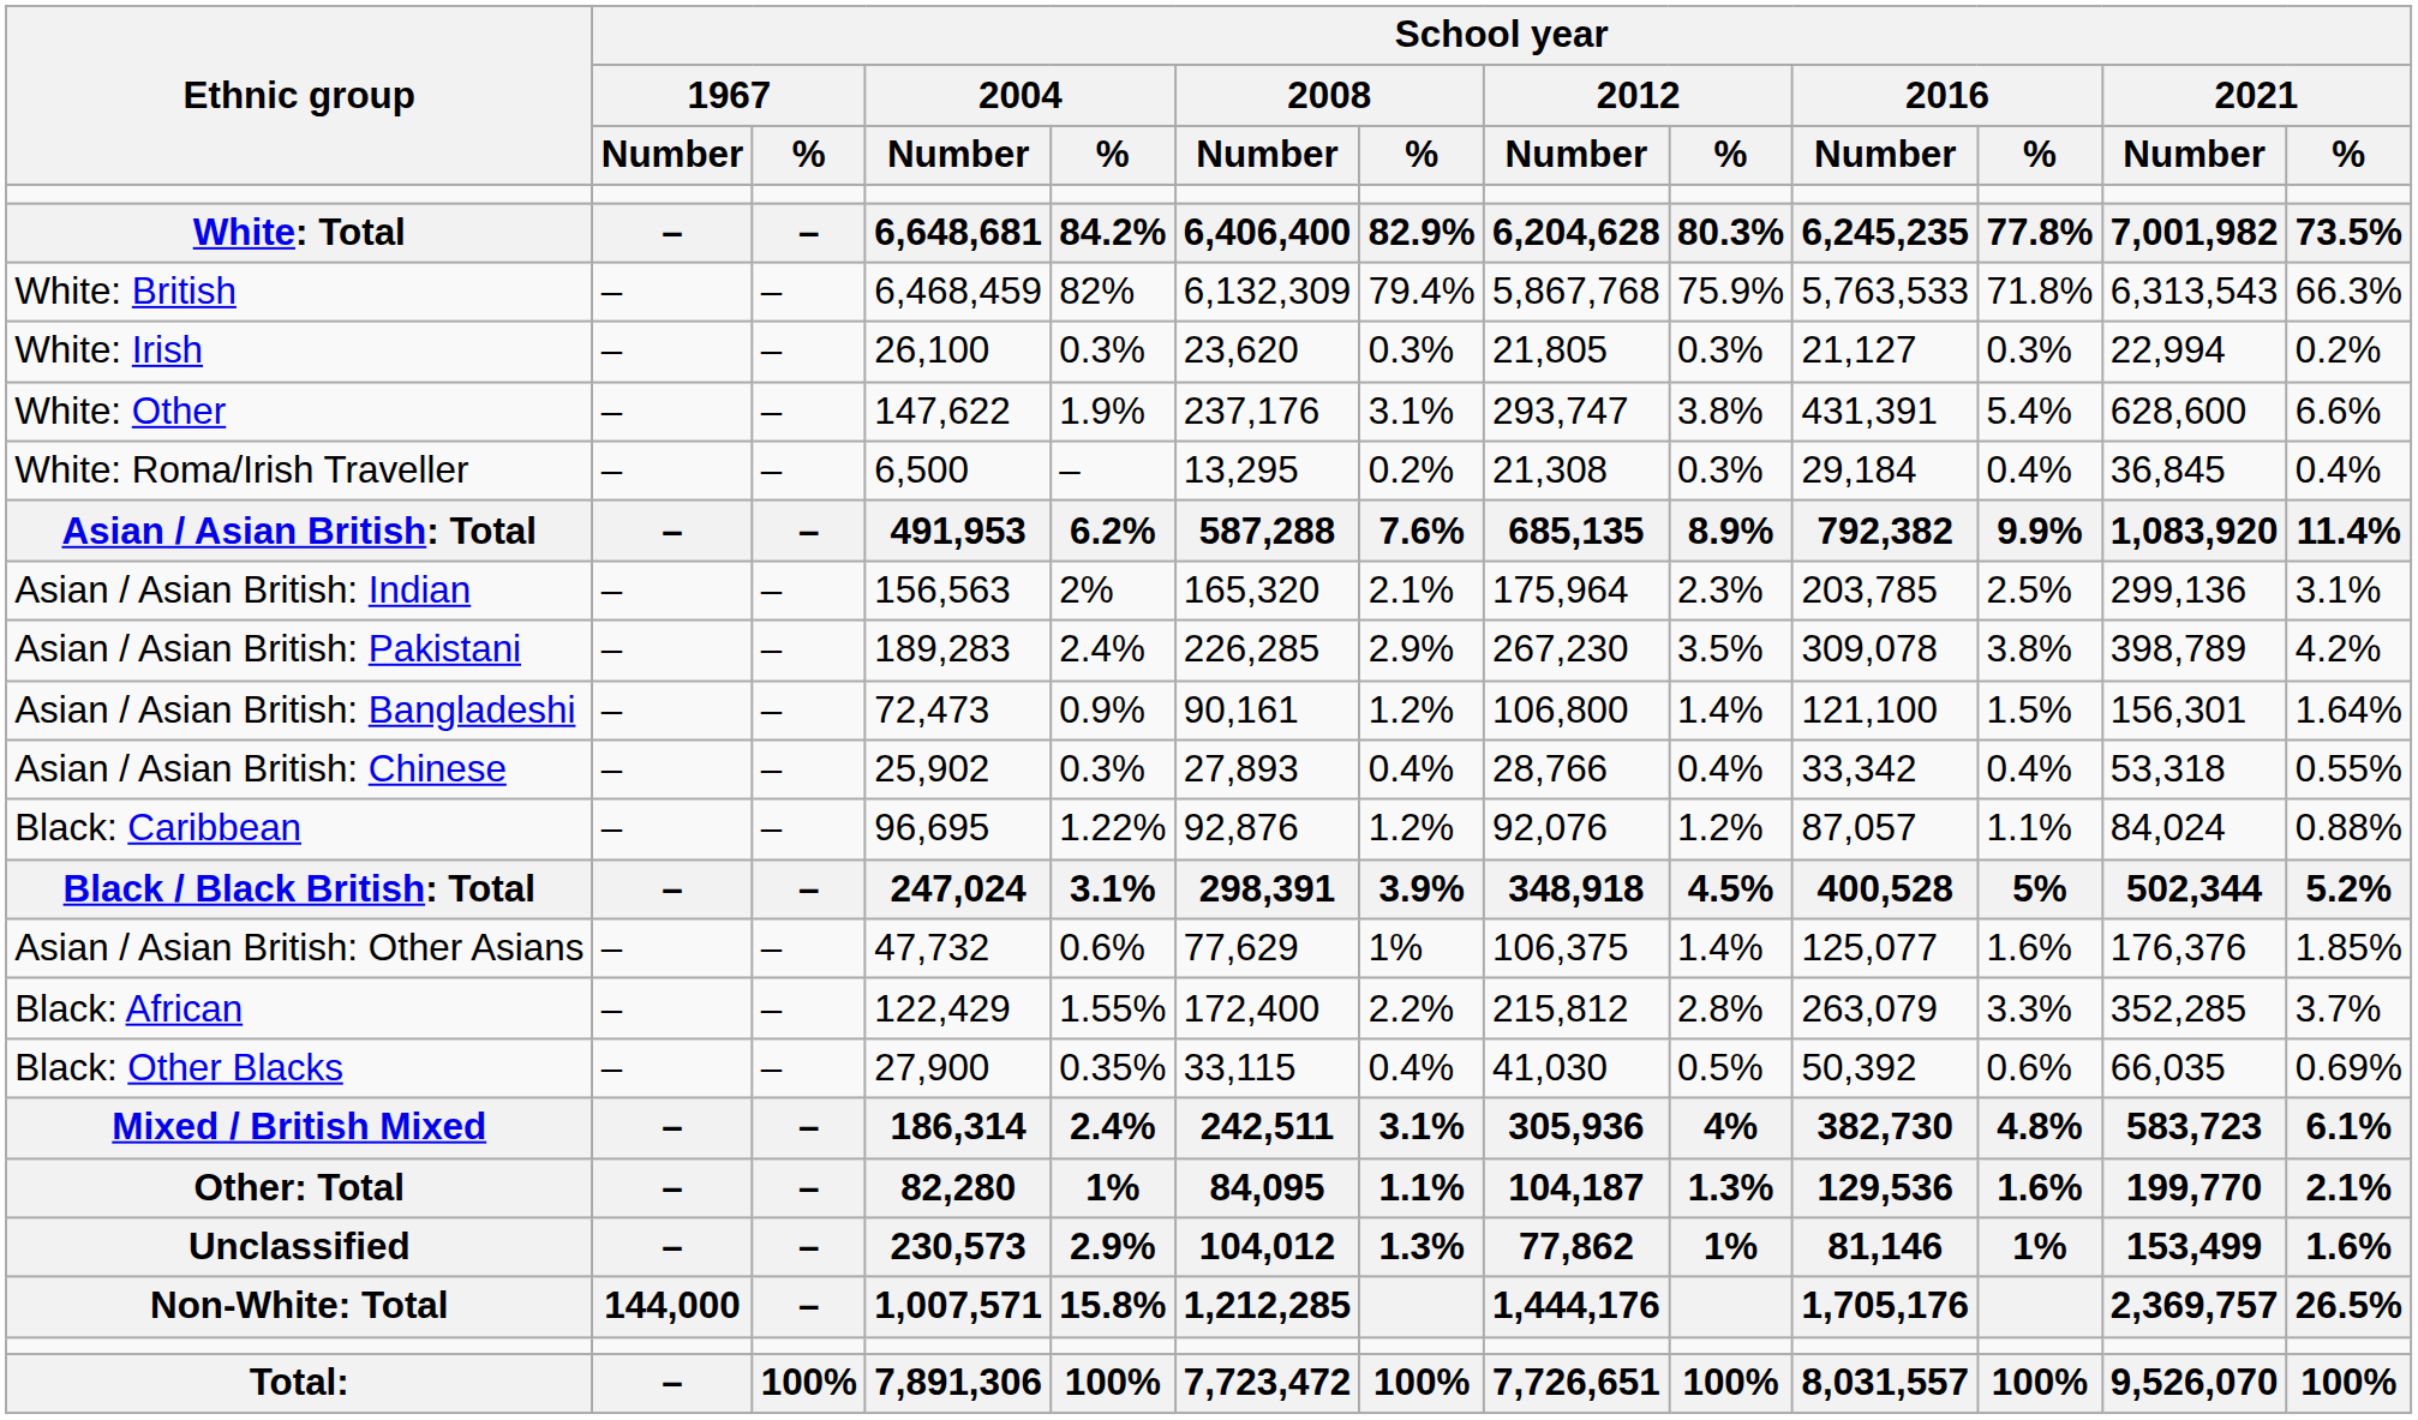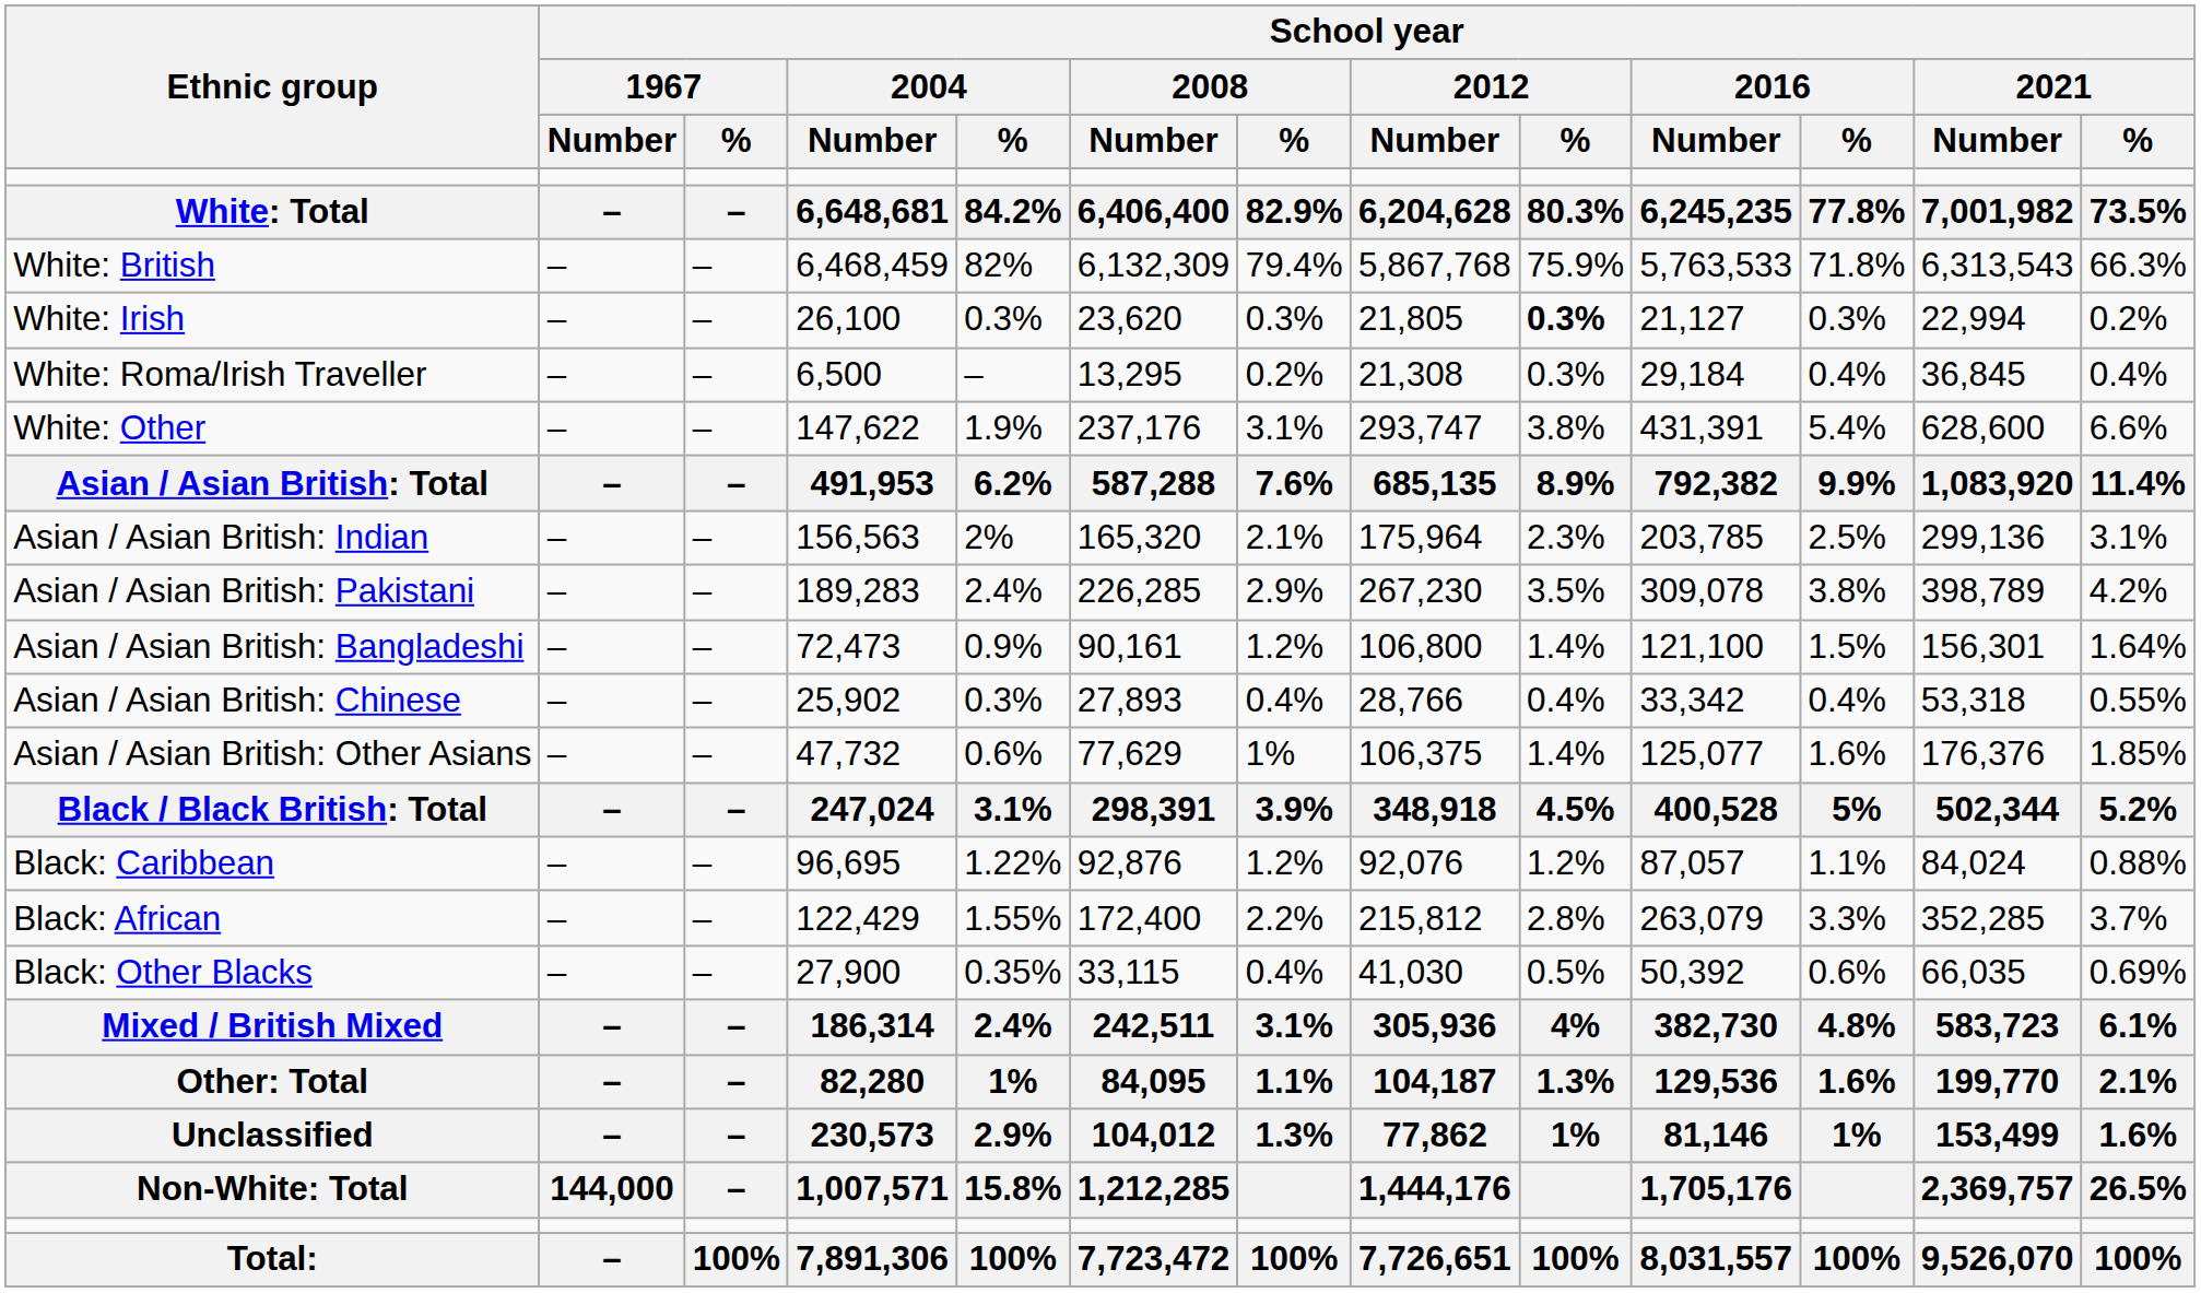 <table class="wikitable">
 <tr>
 <th rowspan="3">Ethnic group</th>
 <th colspan="12">School year</th>
 </tr>
 <tr>
 <th colspan="2">1967</th>
 <th colspan="2">2004</th>
 <th colspan="2">2008</th>
 <th colspan="2">2012</th>
 <th colspan="2">2016</th>
 <th colspan="2">2021</th>
 </tr>
 <tr>
 <th>Number</th>
 <th>%</th>
 <th>Number</th>
 <th>%</th>
 <th>Number</th>
 <th>%</th>
 <th>Number</th>
 <th>%</th>
 <th>Number</th>
 <th>%</th>
 <th>Number</th>
 <th>%</th>
 </tr>
 <tr>
 <td></td>
 <td></td>
 <td></td>
 <td></td>
 <td></td>
 <td></td>
 <td></td>
 <td></td>
 <td></td>
 <td></td>
 <td></td>
 <td></td>
 <td></td>
 </tr>
 <tr>
 <th><a href='#'>White</a>: Total</th>
 <th>–</th>
 <th>–</th>
 <th>6,648,681</th>
 <th>84.2%</th>
 <th>6,406,400</th>
 <th>82.9%</th>
 <th>6,204,628</th>
 <th>80.3%</th>
 <th>6,245,235</th>
 <th>77.8%</th>
 <th>7,001,982</th>
 <th>73.5%</th>
 </tr>
 <tr>
 <td>White: <a href='#'>British</a></td>
 <td>–</td>
 <td>–</td>
 <td>6,468,459</td>
 <td>82%</td>
 <td>6,132,309</td>
 <td>79.4%</td>
 <td>5,867,768</td>
 <td>75.9%</td>
 <td>5,763,533</td>
 <td>71.8%</td>
 <td>6,313,543</td>
 <td>66.3%</td>
 </tr>
 <tr>
 <td>White: <a href='#'>Irish</a></td>
 <td>–</td>
 <td>–</td>
 <td>26,100</td>
 <td>0.3%</td>
 <td>23,620</td>
 <td>0.3%</td>
 <td>21,805</td>
-<td>0.3%</td>
+<td><strong>0.3%</strong></td>
 <td>21,127</td>
 <td>0.3%</td>
 <td>22,994</td>
 <td>0.2%</td>
+</tr>
+<tr>
+<td>White: Roma/Irish Traveller</td>
+<td>–</td>
+<td>–</td>
+<td>6,500</td>
+<td>–</td>
+<td>13,295</td>
+<td>0.2%</td>
+<td>21,308</td>
+<td>0.3%</td>
+<td>29,184</td>
+<td>0.4%</td>
+<td>36,845</td>
+<td>0.4%</td>
 </tr>
 <tr>
 <td>White: <a href='#'>Other</a></td>
 <td>–</td>
 <td>–</td>
 <td>147,622</td>
 <td>1.9%</td>
 <td>237,176</td>
 <td>3.1%</td>
 <td>293,747</td>
 <td>3.8%</td>
 <td>431,391</td>
 <td>5.4%</td>
 <td>628,600</td>
 <td>6.6%</td>
-</tr>
-<tr>
-<td>White: Roma/Irish Traveller</td>
-<td>–</td>
-<td>–</td>
-<td>6,500</td>
-<td>–</td>
-<td>13,295</td>
-<td>0.2%</td>
-<td>21,308</td>
-<td>0.3%</td>
-<td>29,184</td>
-<td>0.4%</td>
-<td>36,845</td>
-<td>0.4%</td>
 </tr>
 <tr>
 <th><a href='#'>Asian / Asian British</a>: Total</th>
 <th>–</th>
 <th>–</th>
 <th>491,953</th>
 <th>6.2%</th>
 <th>587,288</th>
 <th>7.6%</th>
 <th>685,135</th>
 <th>8.9%</th>
 <th>792,382</th>
 <th>9.9%</th>
 <th>1,083,920</th>
 <th>11.4%</th>
 </tr>
 <tr>
 <td>Asian / Asian British: <a href='#'>Indian</a></td>
 <td>–</td>
 <td>–</td>
 <td>156,563</td>
 <td>2%</td>
 <td>165,320</td>
 <td>2.1%</td>
 <td>175,964</td>
 <td>2.3%</td>
 <td>203,785</td>
 <td>2.5%</td>
 <td>299,136</td>
 <td>3.1%</td>
 </tr>
 <tr>
 <td>Asian / Asian British: <a href='#'>Pakistani</a></td>
 <td>–</td>
 <td>–</td>
 <td>189,283</td>
 <td>2.4%</td>
 <td>226,285</td>
 <td>2.9%</td>
 <td>267,230</td>
 <td>3.5%</td>
 <td>309,078</td>
 <td>3.8%</td>
 <td>398,789</td>
 <td>4.2%</td>
 </tr>
 <tr>
 <td>Asian / Asian British: <a href='#'>Bangladeshi</a></td>
 <td>–</td>
 <td>–</td>
 <td>72,473</td>
 <td>0.9%</td>
 <td>90,161</td>
 <td>1.2%</td>
 <td>106,800</td>
 <td>1.4%</td>
 <td>121,100</td>
 <td>1.5%</td>
 <td>156,301</td>
 <td>1.64%</td>
 </tr>
 <tr>
 <td>Asian / Asian British: <a href='#'>Chinese</a></td>
 <td>–</td>
 <td>–</td>
 <td>25,902</td>
 <td>0.3%</td>
 <td>27,893</td>
 <td>0.4%</td>
 <td>28,766</td>
 <td>0.4%</td>
 <td>33,342</td>
 <td>0.4%</td>
 <td>53,318</td>
 <td>0.55%</td>
 </tr>
 <tr>
-<td>Black: <a href='#'>Caribbean</a></td>
+<td>Asian / Asian British: Other Asians</td>
 <td>–</td>
 <td>–</td>
-<td>96,695</td>
-<td>1.22%</td>
-<td>92,876</td>
-<td>1.2%</td>
-<td>92,076</td>
-<td>1.2%</td>
-<td>87,057</td>
-<td>1.1%</td>
-<td>84,024</td>
-<td>0.88%</td>
+<td>47,732</td>
+<td>0.6%</td>
+<td>77,629</td>
+<td>1%</td>
+<td>106,375</td>
+<td>1.4%</td>
+<td>125,077</td>
+<td>1.6%</td>
+<td>176,376</td>
+<td>1.85%</td>
 </tr>
 <tr>
 <th><a href='#'>Black / Black British</a>: Total</th>
 <th>–</th>
 <th>–</th>
 <th>247,024</th>
 <th>3.1%</th>
 <th>298,391</th>
 <th>3.9%</th>
 <th>348,918</th>
 <th>4.5%</th>
 <th>400,528</th>
 <th>5%</th>
 <th>502,344</th>
 <th>5.2%</th>
 </tr>
 <tr>
-<td>Asian / Asian British: Other Asians</td>
+<td>Black: <a href='#'>Caribbean</a></td>
 <td>–</td>
 <td>–</td>
-<td>47,732</td>
-<td>0.6%</td>
-<td>77,629</td>
-<td>1%</td>
-<td>106,375</td>
-<td>1.4%</td>
-<td>125,077</td>
-<td>1.6%</td>
-<td>176,376</td>
-<td>1.85%</td>
+<td>96,695</td>
+<td>1.22%</td>
+<td>92,876</td>
+<td>1.2%</td>
+<td>92,076</td>
+<td>1.2%</td>
+<td>87,057</td>
+<td>1.1%</td>
+<td>84,024</td>
+<td>0.88%</td>
 </tr>
 <tr>
 <td>Black: <a href='#'>African</a></td>
 <td>–</td>
 <td>–</td>
 <td>122,429</td>
 <td>1.55%</td>
 <td>172,400</td>
 <td>2.2%</td>
 <td>215,812</td>
 <td>2.8%</td>
 <td>263,079</td>
 <td>3.3%</td>
 <td>352,285</td>
 <td>3.7%</td>
 </tr>
 <tr>
 <td>Black: <a href='#'>Other Blacks</a></td>
 <td>–</td>
 <td>–</td>
 <td>27,900</td>
 <td>0.35%</td>
 <td>33,115</td>
 <td>0.4%</td>
 <td>41,030</td>
 <td>0.5%</td>
 <td>50,392</td>
 <td>0.6%</td>
 <td>66,035</td>
 <td>0.69%</td>
 </tr>
 <tr>
 <th><a href='#'>Mixed / British Mixed</a></th>
 <th>–</th>
 <th>–</th>
 <th>186,314</th>
 <th>2.4%</th>
 <th>242,511</th>
 <th>3.1%</th>
 <th>305,936</th>
 <th>4%</th>
 <th>382,730</th>
 <th>4.8%</th>
 <th>583,723</th>
 <th>6.1%</th>
 </tr>
 <tr>
 <th>Other: Total</th>
 <th>–</th>
 <th>–</th>
 <th>82,280</th>
 <th>1%</th>
 <th>84,095</th>
 <th>1.1%</th>
 <th>104,187</th>
 <th>1.3%</th>
 <th>129,536</th>
 <th>1.6%</th>
 <th>199,770</th>
 <th>2.1%</th>
 </tr>
 <tr>
 <th>Unclassified</th>
 <th>–</th>
 <th>–</th>
 <th>230,573</th>
 <th>2.9%</th>
 <th>104,012</th>
 <th>1.3%</th>
 <th>77,862</th>
 <th>1%</th>
 <th>81,146</th>
 <th>1%</th>
 <th>153,499</th>
 <th>1.6%</th>
 </tr>
 <tr>
 <th>Non-White: Total</th>
 <th>144,000</th>
 <th>–</th>
 <th>1,007,571</th>
 <th>15.8%</th>
 <th>1,212,285</th>
 <th></th>
 <th>1,444,176</th>
 <th></th>
 <th>1,705,176</th>
 <th></th>
 <th>2,369,757</th>
 <th>26.5%</th>
 </tr>
 <tr>
 <td></td>
 <td></td>
 <td></td>
 <td></td>
 <td></td>
 <td></td>
 <td></td>
 <td></td>
 <td></td>
 <td></td>
 <td></td>
 <td></td>
 <td></td>
 </tr>
 <tr>
 <th>Total:</th>
 <th>–</th>
 <th>100%</th>
 <th>7,891,306</th>
 <th>100%</th>
 <th>7,723,472</th>
 <th>100%</th>
 <th>7,726,651</th>
 <th>100%</th>
 <th>8,031,557</th>
 <th>100%</th>
 <th>9,526,070</th>
 <th>100%</th>
 </tr>
 </table>
